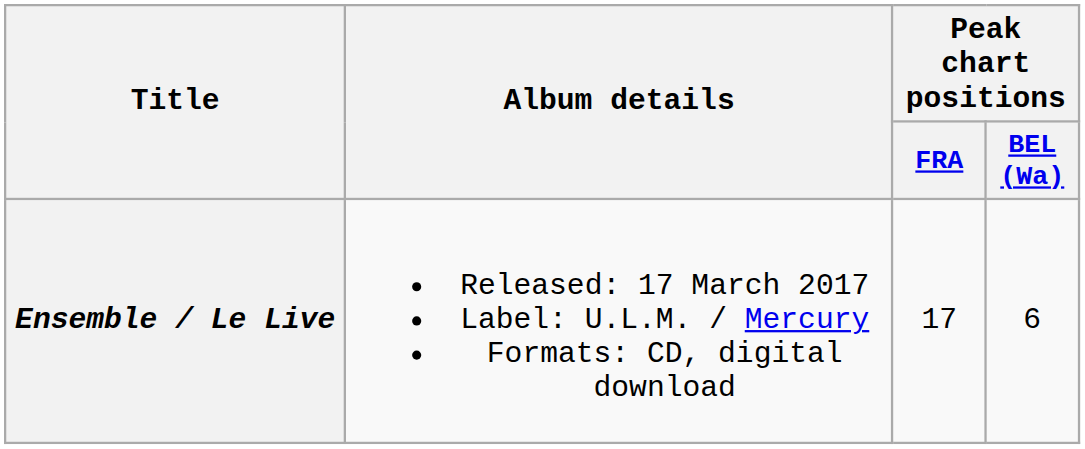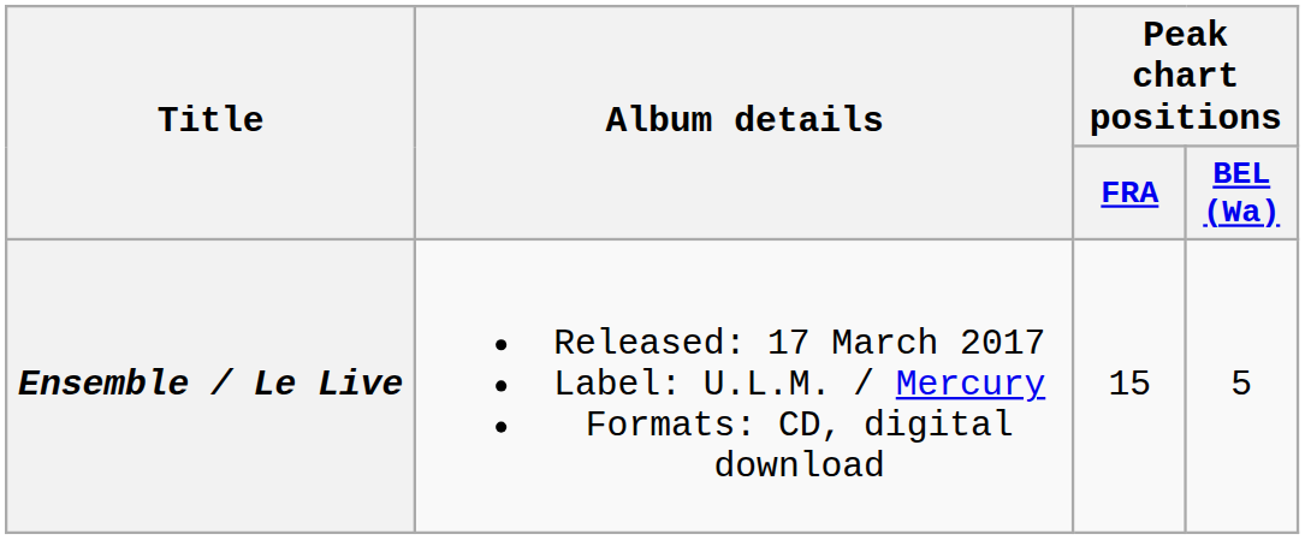 <table class="wikitable plainrowheaders" style="text-align:center;">
 <tr>
 <th scope="col" rowspan="2" style="width:11em;">Title</th>
 <th scope="col" rowspan="2" style="width:18em;">Album details</th>
 <th scope="col" colspan="5">Peak chart positions</th>
 </tr>
 <tr>
 <th scope="col" style="width:3em;font-size:90%;"><a href='#'>FRA</a><br></th>
 <th scope="col" style="width:3em;font-size:90%;"><a href='#'>BEL<br>(Wa)</a><br></th>
 </tr>
 <tr>
 <th scope="row"><em>Ensemble / Le Live</em></th>
 <td><br><ul><li>Released: 17 March 2017</li><li>Label: U.L.M. / <a href='#'>Mercury</a></li><li>Formats: CD, digital download</li></ul></td>
-<td style="text-align:center;">17</td>
-<td style="text-align:center;">6</td>
+<td style="text-align:center;">15</td>
+<td style="text-align:center;">5</td>
 </tr>
 </table>
